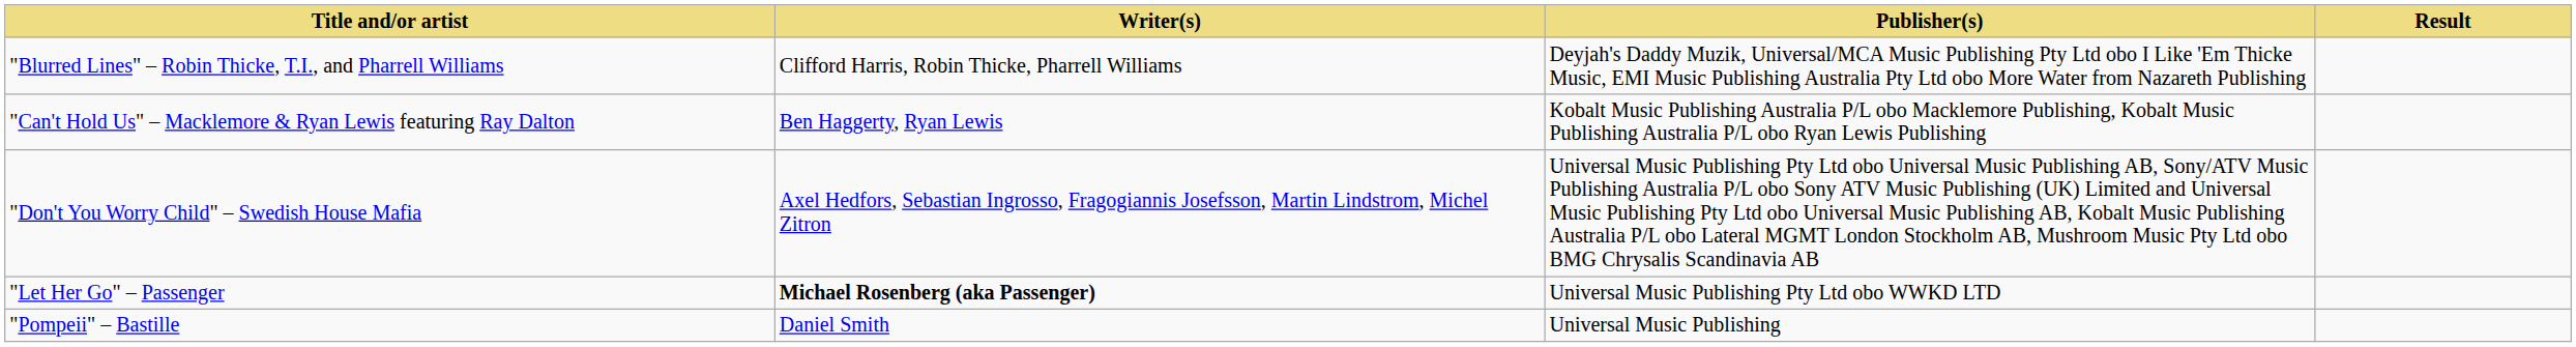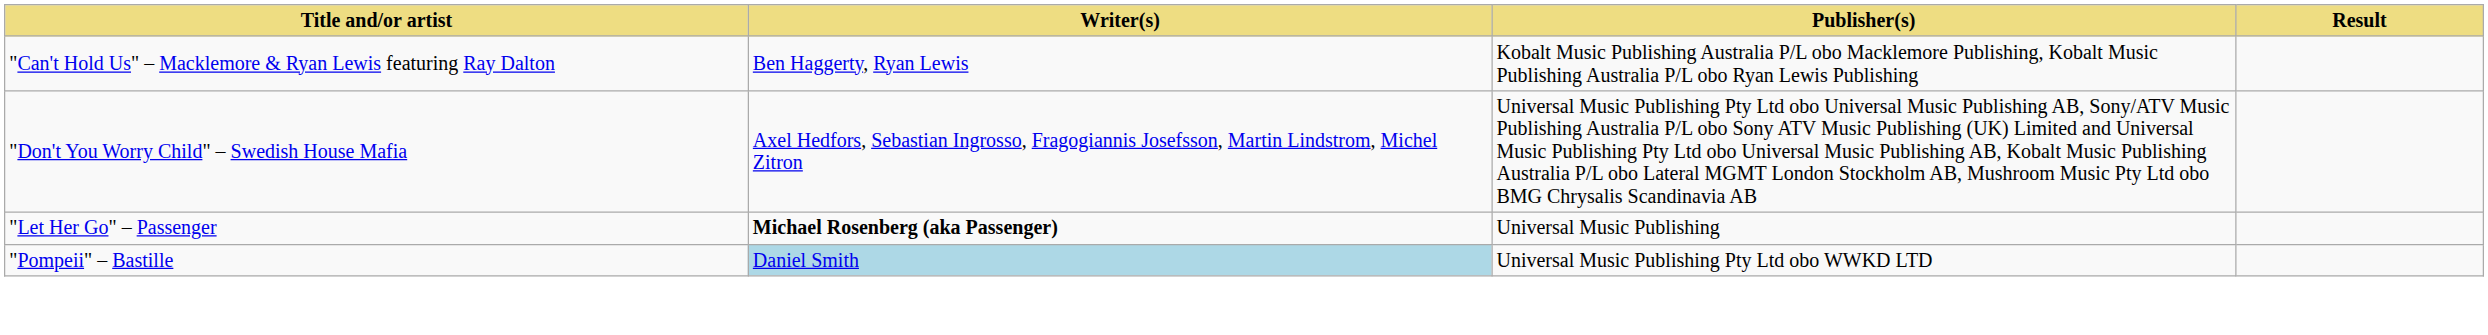 <table class="wikitable" width=100%>
 <tr>
 <th style="width:30%;background:#EEDD82;">Title and/or artist</th>
 <th style="width:30%;background:#EEDD82;">Writer(s)</th>
 <th style="width:30%;background:#EEDD82;">Publisher(s)</th>
 <th style="width:10%;background:#EEDD82;">Result</th>
-</tr>
-<tr>
-<td>"<a href='#'>Blurred Lines</a>" – <a href='#'>Robin Thicke</a>, <a href='#'>T.I.</a>, and <a href='#'>Pharrell Williams</a></td>
-<td>Clifford Harris, Robin Thicke, Pharrell Williams</td>
-<td>Deyjah's Daddy Muzik, Universal/MCA Music Publishing Pty Ltd obo I Like 'Em Thicke Music, EMI Music Publishing Australia Pty Ltd obo More Water from Nazareth Publishing</td>
-<td></td>
 </tr>
 <tr>
 <td>"<a href='#'>Can't Hold Us</a>" – <a href='#'>Macklemore & Ryan Lewis</a> featuring <a href='#'>Ray Dalton</a></td>
 <td><a href='#'>Ben Haggerty</a>, <a href='#'>Ryan Lewis</a></td>
 <td>Kobalt Music Publishing Australia P/L obo Macklemore Publishing, Kobalt Music Publishing Australia P/L obo Ryan Lewis Publishing</td>
 <td></td>
 </tr>
 <tr>
 <td>"<a href='#'>Don't You Worry Child</a>" – <a href='#'>Swedish House Mafia</a></td>
 <td><a href='#'>Axel Hedfors</a>, <a href='#'>Sebastian Ingrosso</a>, <a href='#'>Fragogiannis Josefsson</a>, <a href='#'>Martin Lindstrom</a>, <a href='#'>Michel Zitron</a></td>
 <td>Universal Music Publishing Pty Ltd obo Universal Music Publishing AB, Sony/ATV Music Publishing Australia P/L obo Sony ATV Music Publishing (UK) Limited and Universal Music Publishing Pty Ltd obo Universal Music Publishing AB, Kobalt Music Publishing Australia P/L obo Lateral MGMT London Stockholm AB, Mushroom Music Pty Ltd obo BMG Chrysalis Scandinavia AB</td>
 <td></td>
 </tr>
 <tr>
 <td>"<a href='#'>Let Her Go</a>" – <a href='#'>Passenger</a></td>
 <td><strong>Michael Rosenberg (aka Passenger)</strong></td>
-<td>Universal Music Publishing Pty Ltd obo WWKD LTD</td>
+<td>Universal Music Publishing</td>
 <td></td>
 </tr>
 <tr>
 <td>"<a href='#'>Pompeii</a>" – <a href='#'>Bastille</a></td>
-<td><a href='#'>Daniel Smith</a></td>
-<td>Universal Music Publishing</td>
+<td style="background: lightblue;"><a href='#'>Daniel Smith</a></td>
+<td>Universal Music Publishing Pty Ltd obo WWKD LTD</td>
 <td></td>
 </tr>
 </table>
